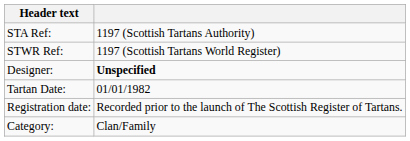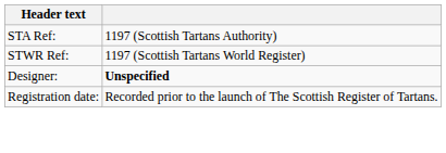 <table class="wikitable">
 <tr>
 <th>Header text</th>
 <th></th>
 </tr>
 <tr>
 <td>STA Ref:</td>
 <td>1197 (Scottish Tartans Authority)</td>
 </tr>
 <tr>
 <td>STWR Ref:</td>
 <td>1197 (Scottish Tartans World Register)</td>
 </tr>
 <tr>
 <td>Designer:</td>
 <td><strong>Unspecified</strong></td>
 </tr>
 <tr>
-<td>Tartan Date:</td>
-<td>01/01/1982</td>
-</tr>
-<tr>
 <td>Registration date:</td>
 <td>Recorded prior to the launch of The Scottish Register of Tartans.</td>
 </tr>
-<tr>
-<td>Category:</td>
-<td>Clan/Family</td>
-</tr>
 </table>
